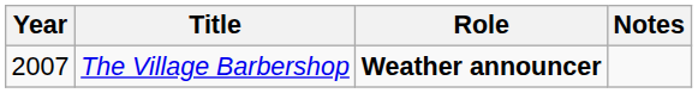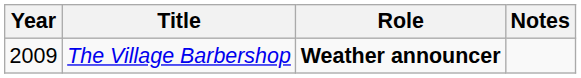 <table class="wikitable">
 <tr>
 <th>Year</th>
 <th>Title</th>
 <th>Role</th>
 <th>Notes</th>
 </tr>
 <tr>
-<td>2007</td>
+<td>2009</td>
 <td><em><a href='#'>The Village Barbershop</a></em></td>
 <td><strong>Weather announcer</strong></td>
 <td></td>
 </tr>
 </table>
